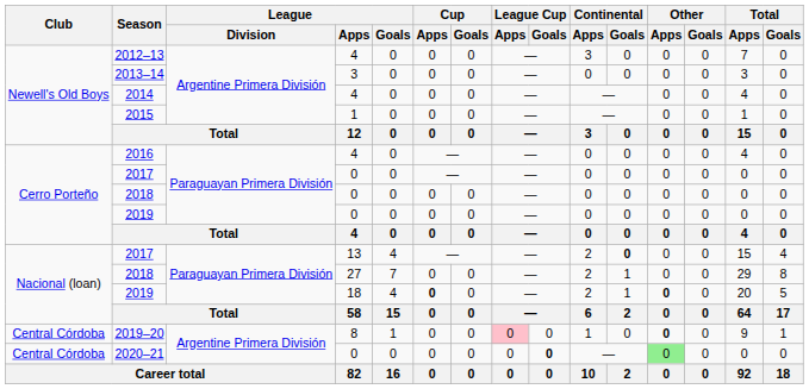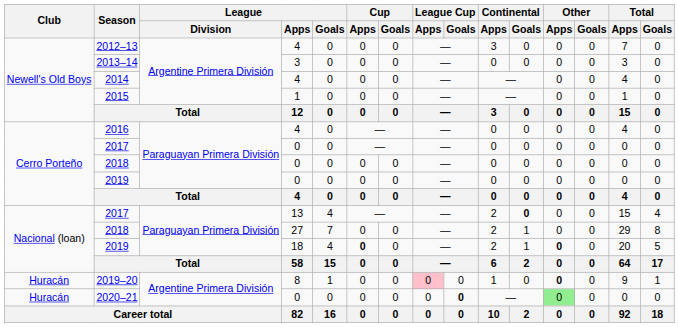 <table class="wikitable" style="text-align:center">
 <tr>
 <th rowspan="2">Club</th>
 <th rowspan="2">Season</th>
 <th colspan="3">League</th>
 <th colspan="2">Cup</th>
 <th colspan="2">League Cup</th>
 <th colspan="2">Continental</th>
 <th colspan="2">Other</th>
 <th colspan="2">Total</th>
 </tr>
 <tr>
 <th>Division</th>
 <th>Apps</th>
 <th>Goals</th>
 <th>Apps</th>
 <th>Goals</th>
 <th>Apps</th>
 <th>Goals</th>
 <th>Apps</th>
 <th>Goals</th>
 <th>Apps</th>
 <th>Goals</th>
 <th>Apps</th>
 <th>Goals</th>
 </tr>
 <tr>
 <td rowspan="5"><a href='#'>Newell's Old Boys</a></td>
 <td><a href='#'>2012–13</a></td>
 <td rowspan="4"><a href='#'>Argentine Primera División</a></td>
 <td>4</td>
 <td>0</td>
 <td>0</td>
 <td>0</td>
 <td colspan="2">—</td>
 <td>3</td>
 <td>0</td>
 <td>0</td>
 <td>0</td>
 <td>7</td>
 <td>0</td>
 </tr>
 <tr>
 <td><a href='#'>2013–14</a></td>
 <td>3</td>
 <td>0</td>
 <td>0</td>
 <td>0</td>
 <td colspan="2">—</td>
 <td>0</td>
 <td>0</td>
 <td>0</td>
 <td>0</td>
 <td>3</td>
 <td>0</td>
 </tr>
 <tr>
 <td><a href='#'>2014</a></td>
 <td>4</td>
 <td>0</td>
 <td>0</td>
 <td>0</td>
 <td colspan="2">—</td>
 <td colspan="2">—</td>
 <td>0</td>
 <td>0</td>
 <td>4</td>
 <td>0</td>
 </tr>
 <tr>
 <td><a href='#'>2015</a></td>
 <td>1</td>
 <td>0</td>
 <td>0</td>
 <td>0</td>
 <td colspan="2">—</td>
 <td colspan="2">—</td>
 <td>0</td>
 <td>0</td>
 <td>1</td>
 <td>0</td>
 </tr>
 <tr>
 <th colspan="2">Total</th>
 <th>12</th>
 <th>0</th>
 <th>0</th>
 <th>0</th>
 <th colspan="2">—</th>
 <th>3</th>
 <th>0</th>
 <th>0</th>
 <th>0</th>
 <th>15</th>
 <th>0</th>
 </tr>
 <tr>
 <td rowspan="5"><a href='#'>Cerro Porteño</a></td>
 <td><a href='#'>2016</a></td>
 <td rowspan="4"><a href='#'>Paraguayan Primera División</a></td>
 <td>4</td>
 <td>0</td>
 <td colspan="2">—</td>
 <td colspan="2">—</td>
 <td>0</td>
 <td>0</td>
 <td>0</td>
 <td>0</td>
 <td>4</td>
 <td>0</td>
 </tr>
 <tr>
 <td><a href='#'>2017</a></td>
 <td>0</td>
 <td>0</td>
 <td colspan="2">—</td>
 <td colspan="2">—</td>
 <td>0</td>
 <td>0</td>
 <td>0</td>
 <td>0</td>
 <td>0</td>
 <td>0</td>
 </tr>
 <tr>
 <td><a href='#'>2018</a></td>
 <td>0</td>
 <td>0</td>
 <td>0</td>
 <td>0</td>
 <td colspan="2">—</td>
 <td>0</td>
 <td>0</td>
 <td>0</td>
 <td>0</td>
 <td>0</td>
 <td>0</td>
 </tr>
 <tr>
 <td><a href='#'>2019</a></td>
 <td>0</td>
 <td>0</td>
 <td>0</td>
 <td>0</td>
 <td colspan="2">—</td>
 <td>0</td>
 <td>0</td>
 <td>0</td>
 <td>0</td>
 <td>0</td>
 <td>0</td>
 </tr>
 <tr>
 <th colspan="2">Total</th>
 <th>4</th>
 <th>0</th>
 <th>0</th>
 <th>0</th>
 <th colspan="2">—</th>
 <th>0</th>
 <th>0</th>
 <th>0</th>
 <th>0</th>
 <th>4</th>
 <th>0</th>
 </tr>
 <tr>
 <td rowspan="4"><a href='#'>Nacional</a> (loan)</td>
 <td><a href='#'>2017</a></td>
 <td rowspan="3"><a href='#'>Paraguayan Primera División</a></td>
 <td>13</td>
 <td>4</td>
 <td colspan="2">—</td>
 <td colspan="2">—</td>
 <td>2</td>
 <td><strong>0</strong></td>
 <td>0</td>
 <td>0</td>
 <td>15</td>
 <td>4</td>
 </tr>
 <tr>
 <td><a href='#'>2018</a></td>
 <td>27</td>
 <td>7</td>
 <td>0</td>
 <td>0</td>
 <td colspan="2">—</td>
 <td>2</td>
 <td>1</td>
 <td>0</td>
 <td>0</td>
 <td>29</td>
 <td>8</td>
 </tr>
 <tr>
 <td><a href='#'>2019</a></td>
 <td>18</td>
 <td>4</td>
 <td><strong>0</strong></td>
 <td>0</td>
 <td colspan="2">—</td>
 <td>2</td>
 <td>1</td>
 <td><strong>0</strong></td>
 <td>0</td>
 <td>20</td>
 <td>5</td>
 </tr>
 <tr>
 <th colspan="2">Total</th>
 <th>58</th>
 <th>15</th>
 <th>0</th>
 <th>0</th>
 <th colspan="2">—</th>
 <th>6</th>
 <th>2</th>
 <th>0</th>
 <th>0</th>
 <th>64</th>
 <th>17</th>
 </tr>
 <tr>
-<td rowspan="1"><a href='#'>Central Córdoba</a></td>
+<td rowspan="1"><a href='#'>Huracán</a></td>
 <td><a href='#'>2019–20</a></td>
 <td rowspan="2"><a href='#'>Argentine Primera División</a></td>
 <td>8</td>
 <td>1</td>
 <td>0</td>
 <td>0</td>
 <td style="background: pink;">0</td>
 <td>0</td>
 <td>1</td>
 <td>0</td>
 <td><strong>0</strong></td>
 <td>0</td>
 <td>9</td>
 <td>1</td>
 </tr>
 <tr>
-<td rowspan="1"><a href='#'>Central Córdoba</a></td>
+<td rowspan="1"><a href='#'>Huracán</a></td>
 <td><a href='#'>2020–21</a></td>
 <td>0</td>
 <td>0</td>
 <td>0</td>
 <td>0</td>
 <td>0</td>
 <td><strong>0</strong></td>
 <td colspan="2">—</td>
 <td style="background: lightgreen;">0</td>
 <td>0</td>
 <td>0</td>
 <td>0</td>
 </tr>
 <tr>
 <th colspan="3">Career total</th>
 <th>82</th>
 <th>16</th>
 <th>0</th>
 <th>0</th>
 <th>0</th>
 <th>0</th>
 <th>10</th>
 <th>2</th>
 <th>0</th>
 <th>0</th>
 <th>92</th>
 <th>18</th>
 </tr>
 </table>
